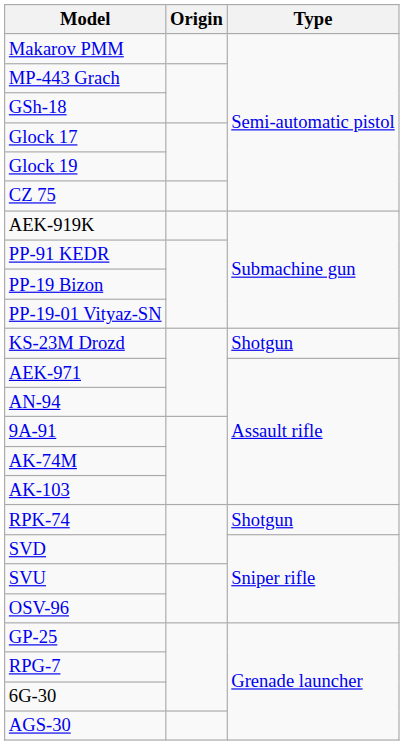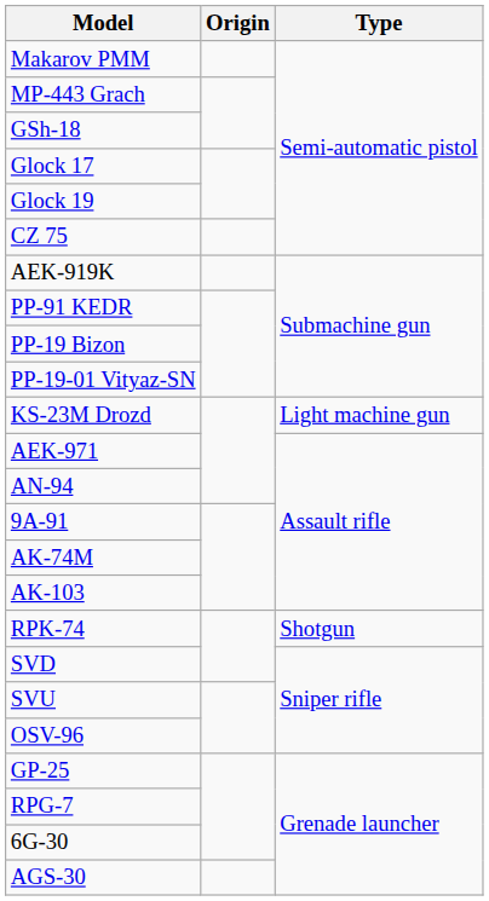 <table class="wikitable">
 <tr>
 <th>Model</th>
 <th>Origin</th>
 <th>Type</th>
 </tr>
 <tr>
 <td><a href='#'>Makarov PMM</a></td>
 <td></td>
 <td rowspan="6"><a href='#'>Semi-automatic pistol</a></td>
 </tr>
 <tr>
 <td><a href='#'>MP-443 Grach</a></td>
 <td rowspan="2"></td>
 </tr>
 <tr>
 <td><a href='#'>GSh-18</a></td>
 </tr>
 <tr>
 <td><a href='#'>Glock 17</a></td>
 <td rowspan="2"></td>
 </tr>
 <tr>
 <td><a href='#'>Glock 19</a></td>
 </tr>
 <tr>
 <td><a href='#'>CZ 75</a></td>
 <td></td>
 </tr>
 <tr>
 <td>AEK-919K</td>
 <td></td>
 <td rowspan="4"><a href='#'>Submachine gun</a></td>
 </tr>
 <tr>
 <td><a href='#'>PP-91 KEDR</a></td>
 <td rowspan="3"></td>
 </tr>
 <tr>
 <td><a href='#'>PP-19 Bizon</a></td>
 </tr>
 <tr>
 <td><a href='#'>PP-19-01 Vityaz-SN</a></td>
 </tr>
 <tr>
 <td><a href='#'>KS-23M Drozd</a></td>
 <td rowspan="3"></td>
-<td><a href='#'>Shotgun</a></td>
+<td><a href='#'>Light machine gun</a></td>
 </tr>
 <tr>
 <td><a href='#'>AEK-971</a></td>
 <td rowspan="5"><a href='#'>Assault rifle</a></td>
 </tr>
 <tr>
 <td><a href='#'>AN-94</a></td>
 </tr>
 <tr>
 <td><a href='#'>9A-91</a></td>
 <td rowspan="3"></td>
 </tr>
 <tr>
 <td><a href='#'>AK-74M</a></td>
 </tr>
 <tr>
 <td><a href='#'>AK-103</a></td>
 </tr>
 <tr>
 <td><a href='#'>RPK-74</a></td>
 <td rowspan="2"></td>
 <td><a href='#'>Shotgun</a></td>
 </tr>
 <tr>
 <td><a href='#'>SVD</a></td>
 <td rowspan="3"><a href='#'>Sniper rifle</a></td>
 </tr>
 <tr>
 <td><a href='#'>SVU</a></td>
 <td rowspan="2"></td>
 </tr>
 <tr>
 <td><a href='#'>OSV-96</a></td>
 </tr>
 <tr>
 <td><a href='#'>GP-25</a></td>
 <td rowspan="3"></td>
 <td rowspan="4"><a href='#'>Grenade launcher</a></td>
 </tr>
 <tr>
 <td><a href='#'>RPG-7</a></td>
 </tr>
 <tr>
 <td>6G-30</td>
 </tr>
 <tr>
 <td><a href='#'>AGS-30</a></td>
 <td></td>
 </tr>
 </table>
